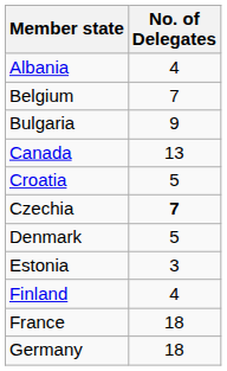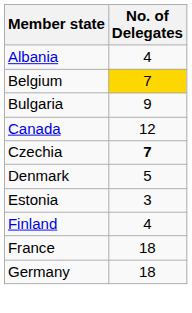 <table class="wikitable">
 <tr>
 <th>Member state</th>
 <th>No. of<br>Delegates</th>
 </tr>
 <tr>
 <td><a href='#'>Albania</a></td>
 <td align="center">4</td>
 </tr>
 <tr>
 <td>Belgium</td>
-<td align="center">7</td>
+<td align="center" style="background: gold;">7</td>
 </tr>
 <tr>
 <td>Bulgaria</td>
 <td align="center">9</td>
 </tr>
 <tr>
 <td><a href='#'>Canada</a></td>
-<td align="center">13</td>
-</tr>
-<tr>
-<td><a href='#'>Croatia</a></td>
-<td align="center">5</td>
+<td align="center">12</td>
 </tr>
 <tr>
 <td>Czechia</td>
 <td align="center"><strong>7</strong></td>
 </tr>
 <tr>
 <td>Denmark</td>
 <td align="center">5</td>
 </tr>
 <tr>
 <td>Estonia</td>
 <td align="center">3</td>
 </tr>
 <tr>
 <td><a href='#'>Finland</a></td>
 <td align="center">4</td>
 </tr>
 <tr>
 <td>France</td>
 <td align="center">18</td>
 </tr>
 <tr>
 <td>Germany</td>
 <td align="center">18</td>
 </tr>
 </table>
